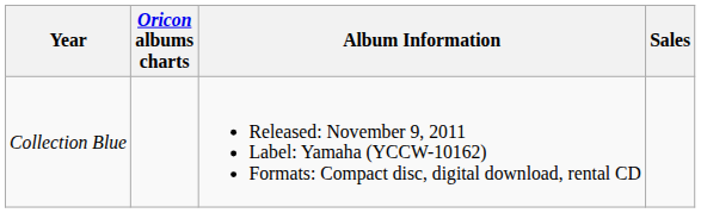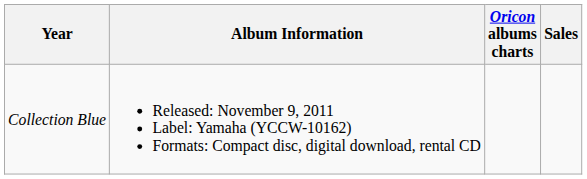 <table class="wikitable">
 <tr>
 <th>Year</th>
+<th>Album Information</th>
 <th><em><a href='#'>Oricon</a></em><br>albums<br>charts<br></th>
-<th>Album Information</th>
 <th>Sales<br></th>
 </tr>
 <tr>
 <td><em>Collection Blue</em></td>
+<td><br><ul><li>Released: November 9, 2011</li><li>Label: Yamaha (YCCW-10162)</li><li>Formats: Compact disc, digital download, rental CD</li></ul></td>
 <td align="center"> </td>
-<td><br><ul><li>Released: November 9, 2011</li><li>Label: Yamaha (YCCW-10162)</li><li>Formats: Compact disc, digital download, rental CD</li></ul></td>
 <td align="center"> </td>
 </tr>
 </table>
